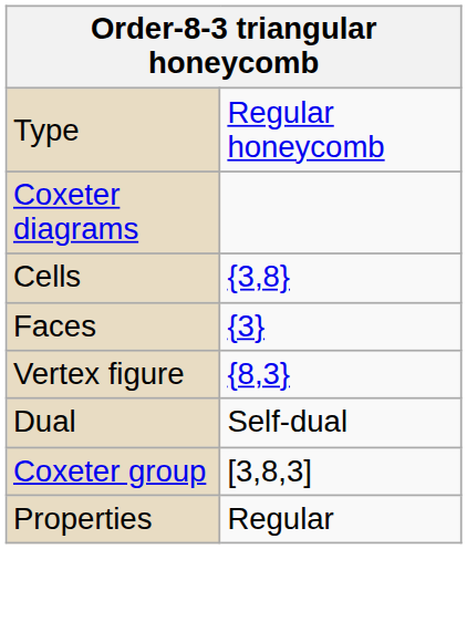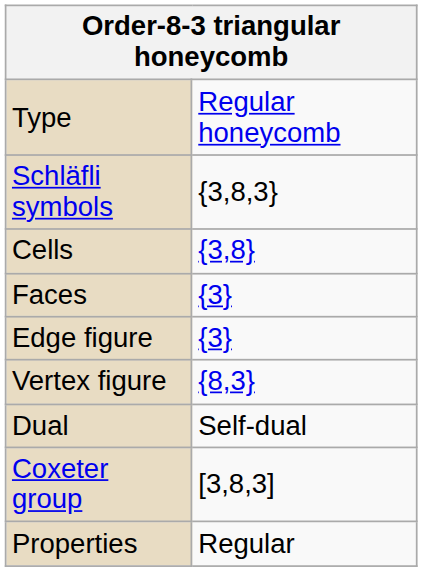 <table class="wikitable" align="right" style="margin-left:10px" width=240>
 <tr>
 <th bgcolor=#e8dcc3 colspan=2>Order-8-3 triangular honeycomb</th>
 </tr>
 <tr>
 <td bgcolor=#e8dcc3>Type</td>
 <td><a href='#'>Regular honeycomb</a></td>
 </tr>
 <tr>
-<td bgcolor=#e8dcc3><a href='#'>Coxeter diagrams</a></td>
-<td></td>
+<td bgcolor=#e8dcc3><a href='#'>Schläfli symbols</a></td>
+<td>{3,8,3}</td>
 </tr>
 <tr>
 <td bgcolor=#e8dcc3>Cells</td>
 <td><a href='#'>{3,8}</a> </td>
 </tr>
 <tr>
 <td bgcolor=#e8dcc3>Faces</td>
+<td><a href='#'>{3}</a></td>
+</tr>
+<tr>
+<td bgcolor=#e8dcc3>Edge figure</td>
 <td><a href='#'>{3}</a></td>
 </tr>
 <tr>
 <td bgcolor=#e8dcc3>Vertex figure</td>
 <td><a href='#'>{8,3}</a> </td>
 </tr>
 <tr>
 <td bgcolor=#e8dcc3>Dual</td>
 <td>Self-dual</td>
 </tr>
 <tr>
 <td bgcolor=#e8dcc3><a href='#'>Coxeter group</a></td>
 <td>[3,8,3]</td>
 </tr>
 <tr>
 <td bgcolor=#e8dcc3>Properties</td>
 <td>Regular</td>
 </tr>
 </table>
